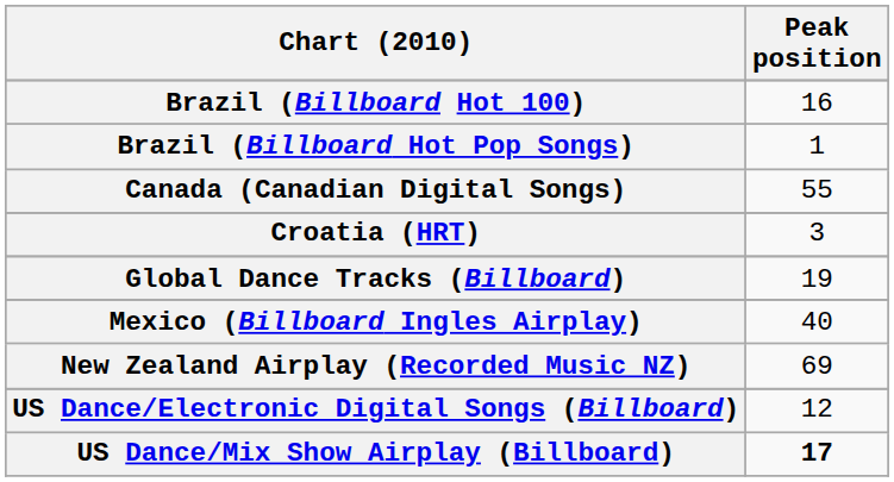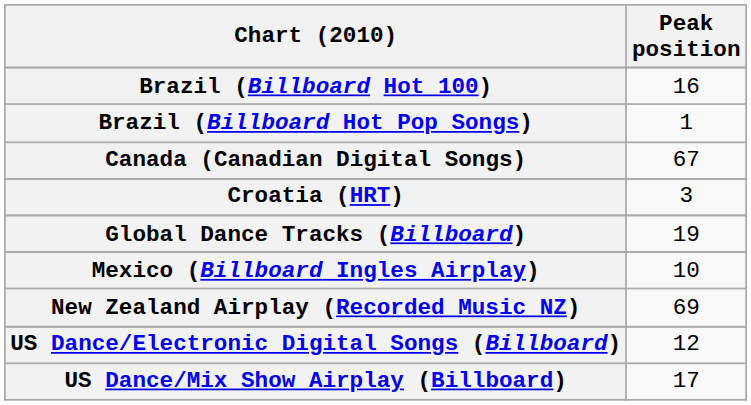 <table class="wikitable sortable plainrowheaders" style="text-align:center">
 <tr>
 <th>Chart (2010)</th>
 <th>Peak<br>position</th>
 </tr>
 <tr>
 </tr>
 <tr>
 </tr>
 <tr>
 </tr>
 <tr>
 </tr>
 <tr>
 <th scope="row">Brazil (<em><a href='#'>Billboard</a></em> <a href='#'>Hot 100</a>)</th>
 <td>16</td>
 </tr>
 <tr>
 <th scope="row">Brazil (<a href='#'><em>Billboard</em> Hot Pop Songs</a>)</th>
 <td>1</td>
 </tr>
 <tr>
 <th scope="row">Canada (Canadian Digital Songs)</th>
-<td>55</td>
+<td>67</td>
 </tr>
 <tr>
 </tr>
 <tr>
 <th scope="row">Croatia (<a href='#'>HRT</a>)</th>
 <td style="text-align:center;">3</td>
 </tr>
 <tr>
 </tr>
 <tr>
 </tr>
 <tr>
 </tr>
 <tr>
 </tr>
 <tr>
 </tr>
 <tr>
 <th scope="row">Global Dance Tracks (<em><a href='#'>Billboard</a></em>)</th>
 <td>19</td>
 </tr>
 <tr>
 </tr>
 <tr>
 </tr>
 <tr>
 <th scope="row">Mexico (<a href='#'><em>Billboard</em> Ingles Airplay</a>)</th>
-<td>40</td>
+<td>10</td>
 </tr>
 <tr>
 <th scope="row">New Zealand Airplay (<a href='#'>Recorded Music NZ</a>)</th>
 <td>69</td>
 </tr>
 <tr>
 </tr>
 <tr>
 </tr>
 <tr>
 </tr>
 <tr>
 </tr>
 <tr>
 </tr>
 <tr>
 </tr>
 <tr>
 </tr>
 <tr>
 <th scope="row">US <a href='#'>Dance/Electronic Digital Songs</a> (<em><a href='#'>Billboard</a></em>)</th>
 <td>12</td>
 </tr>
 <tr>
 <th scope="row">US <a href='#'>Dance/Mix Show Airplay</a> (<a href='#'>Billboard</a>)</th>
-<td><strong>17</strong></td>
+<td>17</td>
 </tr>
 </table>
